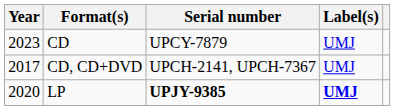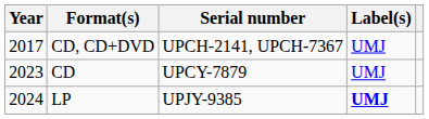 <table class="wikitable sortable plainrowheaders">
 <tr>
 <th scope="col">Year</th>
 <th scope="col">Format(s)</th>
 <th scope="col">Serial number</th>
 <th scope="col">Label(s)</th>
 <th scope="col"></th>
 </tr>
 <tr>
+<td>2017</td>
+<td>CD, CD+DVD</td>
+<td>UPCH-2141, UPCH-7367</td>
+<td><a href='#'>UMJ</a></td>
+<td></td>
+</tr>
+<tr>
 <td>2023</td>
 <td>CD</td>
 <td>UPCY-7879</td>
 <td><a href='#'>UMJ</a></td>
 <td></td>
 </tr>
 <tr>
-<td>2017</td>
-<td>CD, CD+DVD</td>
-<td>UPCH-2141, UPCH-7367</td>
-<td><a href='#'>UMJ</a></td>
-<td></td>
-</tr>
-<tr>
-<td>2020</td>
+<td>2024</td>
 <td>LP</td>
-<td><strong>UPJY-9385</strong></td>
+<td>UPJY-9385</td>
 <td><strong><a href='#'>UMJ</a></strong></td>
 <td></td>
 </tr>
 <tr>
 </tr>
 </table>
